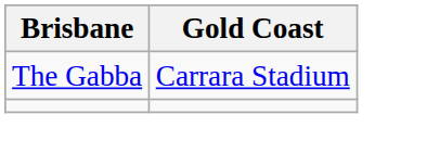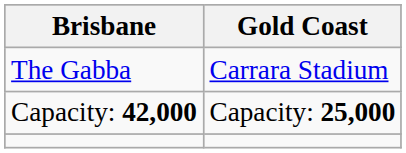 <table class="wikitable">
 <tr>
 <th>Brisbane</th>
 <th>Gold Coast</th>
 </tr>
 <tr>
 <td><a href='#'>The Gabba</a></td>
 <td><a href='#'>Carrara Stadium</a></td>
 </tr>
 <tr>
+<td>Capacity: <strong>42,000</strong></td>
+<td>Capacity: <strong>25,000</strong></td>
+</tr>
+<tr>
 <td></td>
 <td></td>
 </tr>
 </table>
